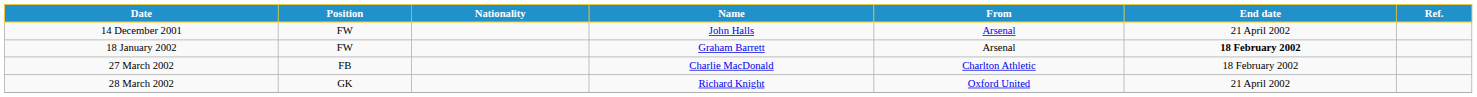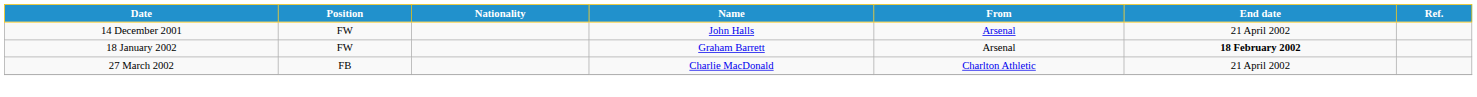 <table class="wikitable" style="text-align:center; font-size:90%; width:100%;">
 <tr>
 <th style="background:#2191CC; color:white; border:1px solid #F7C408; text-align:center;">Date</th>
 <th style="background:#2191CC; color:white; border:1px solid #F7C408; text-align:center;">Position</th>
 <th style="background:#2191CC; color:white; border:1px solid #F7C408; text-align:center;">Nationality</th>
 <th style="background:#2191CC; color:white; border:1px solid #F7C408; text-align:center;">Name</th>
 <th style="background:#2191CC; color:white; border:1px solid #F7C408; text-align:center;">From</th>
 <th style="background:#2191CC; color:white; border:1px solid #F7C408; text-align:center;">End date</th>
 <th style="background:#2191CC; color:white; border:1px solid #F7C408; text-align:center;">Ref.</th>
 </tr>
 <tr>
 <td>14 December 2001</td>
 <td>FW</td>
 <td></td>
 <td><a href='#'>John Halls</a></td>
 <td> <a href='#'>Arsenal</a></td>
 <td>21 April 2002</td>
 <td></td>
 </tr>
 <tr>
 <td>18 January 2002</td>
 <td>FW</td>
 <td></td>
 <td><a href='#'>Graham Barrett</a></td>
 <td> Arsenal</td>
 <td><strong>18 February 2002</strong></td>
 <td></td>
 </tr>
 <tr>
 <td>27 March 2002</td>
 <td>FB</td>
 <td></td>
 <td><a href='#'>Charlie MacDonald</a></td>
 <td> <a href='#'>Charlton Athletic</a></td>
-<td>18 February 2002</td>
-<td></td>
-</tr>
-<tr>
-<td>28 March 2002</td>
-<td>GK</td>
-<td></td>
-<td><a href='#'>Richard Knight</a></td>
-<td> <a href='#'>Oxford United</a></td>
 <td>21 April 2002</td>
 <td></td>
 </tr>
 <tr>
 </tr>
 </table>
